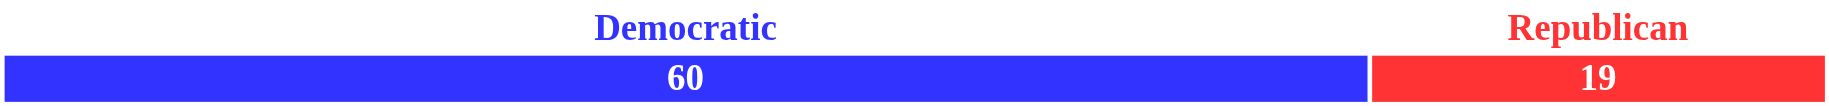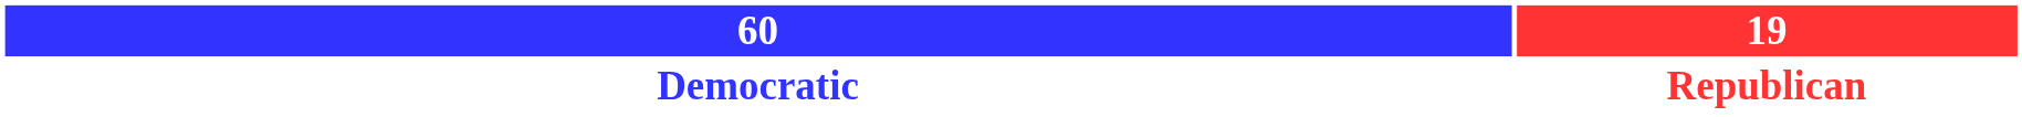 <table style="width:50%">
 <tr>
 <td scope="row" colspan="2" style="text-align:center"></td>
 </tr>
 <tr>
+<td scope="row" style="background:#33F; width:75%; text-align:center; color:white"><strong>60</strong></td>
+<td style="background:#F33; width:25%; text-align:center; color:white"><strong>19</strong></td>
+</tr>
+<tr>
 <td scope="row" style="text-align:center; color:#33F"><strong>Democratic</strong></td>
 <td style="text-align:center; color:#F33"><strong>Republican</strong></td>
 </tr>
-<tr>
-<td scope="row" style="background:#33F; width:75%; text-align:center; color:white"><strong>60</strong></td>
-<td style="background:#F33; width:25%; text-align:center; color:white"><strong>19</strong></td>
-</tr>
 </table>
